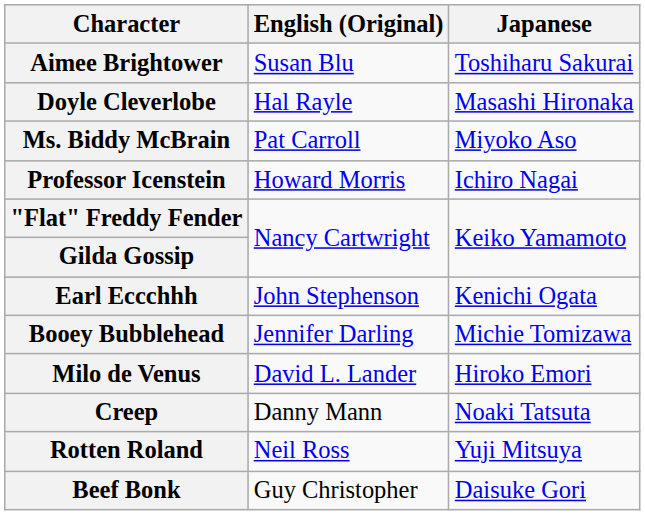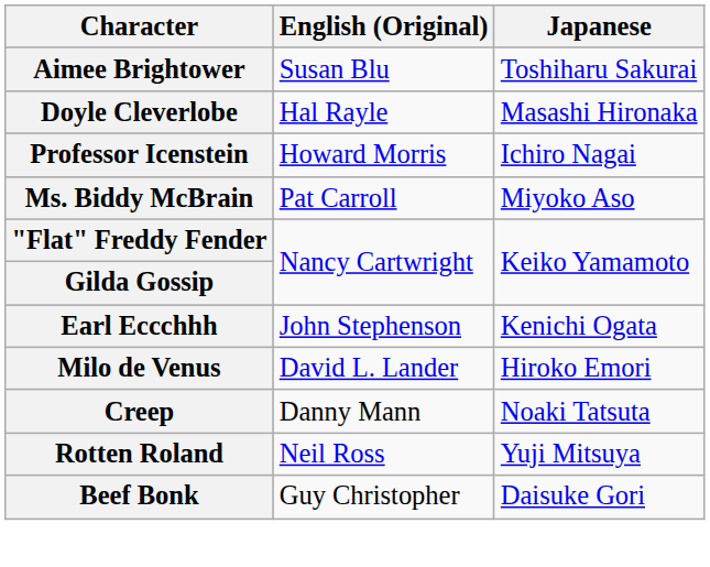 <table class="wikitable">
 <tr>
 <th>Character</th>
 <th>English (Original)</th>
 <th>Japanese</th>
 </tr>
 <tr>
 <th>Aimee Brightower</th>
 <td><a href='#'>Susan Blu</a></td>
 <td><a href='#'>Toshiharu Sakurai</a></td>
 </tr>
 <tr>
 <th>Doyle Cleverlobe</th>
 <td><a href='#'>Hal Rayle</a></td>
 <td><a href='#'>Masashi Hironaka</a></td>
 </tr>
 <tr>
+<th>Professor Icenstein</th>
+<td><a href='#'>Howard Morris</a></td>
+<td><a href='#'>Ichiro Nagai</a></td>
+</tr>
+<tr>
 <th>Ms. Biddy McBrain</th>
 <td><a href='#'>Pat Carroll</a></td>
 <td><a href='#'>Miyoko Aso</a></td>
-</tr>
-<tr>
-<th>Professor Icenstein</th>
-<td><a href='#'>Howard Morris</a></td>
-<td><a href='#'>Ichiro Nagai</a></td>
 </tr>
 <tr>
 <th>"Flat" Freddy Fender</th>
 <td rowspan="2"><a href='#'>Nancy Cartwright</a></td>
 <td rowspan="2"><a href='#'>Keiko Yamamoto</a></td>
 </tr>
 <tr>
 <th>Gilda Gossip</th>
 </tr>
 <tr>
 <th>Earl Eccchhh</th>
 <td><a href='#'>John Stephenson</a></td>
 <td><a href='#'>Kenichi Ogata</a></td>
-</tr>
-<tr>
-<th>Booey Bubblehead</th>
-<td><a href='#'>Jennifer Darling</a></td>
-<td><a href='#'>Michie Tomizawa</a></td>
 </tr>
 <tr>
 <th>Milo de Venus</th>
 <td><a href='#'>David L. Lander</a></td>
 <td><a href='#'>Hiroko Emori</a></td>
 </tr>
 <tr>
 <th>Creep</th>
 <td>Danny Mann</td>
 <td><a href='#'>Noaki Tatsuta</a></td>
 </tr>
 <tr>
 <th>Rotten Roland</th>
 <td><a href='#'>Neil Ross</a></td>
 <td><a href='#'>Yuji Mitsuya</a></td>
 </tr>
 <tr>
 <th>Beef Bonk</th>
 <td>Guy Christopher</td>
 <td><a href='#'>Daisuke Gori</a></td>
 </tr>
 </table>
